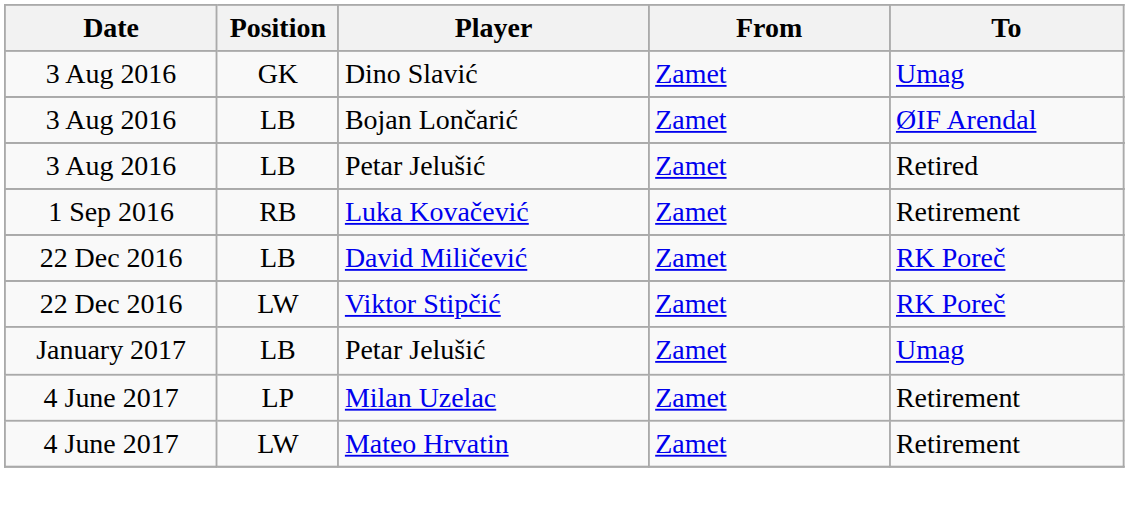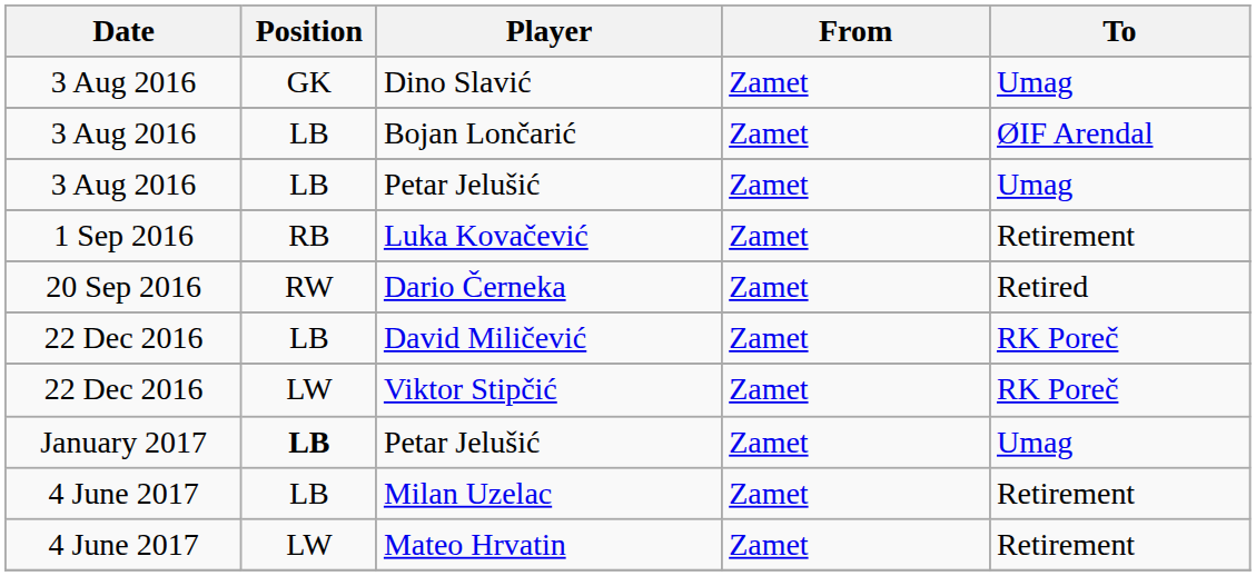 <table class="wikitable" style="font-size: 95%; text-align: center;">
 <tr>
 <th width=120>Date</th>
 <th width=60>Position</th>
 <th width=180>Player</th>
 <th width=140>From</th>
 <th width=130>To</th>
 </tr>
 <tr>
 <td>3 Aug 2016</td>
 <td>GK</td>
 <td style="text-align:left;"> Dino Slavić</td>
 <td style="text-align:left;"> <a href='#'>Zamet</a></td>
 <td style="text-align:left;"><a href='#'>Umag</a></td>
 </tr>
 <tr>
 </tr>
 <tr>
 <td>3 Aug 2016</td>
 <td>LB</td>
 <td style="text-align:left;"> Bojan Lončarić</td>
 <td style="text-align:left;"> <a href='#'>Zamet</a></td>
 <td style="text-align:left;"> <a href='#'>ØIF Arendal</a></td>
 </tr>
 <tr>
 </tr>
 <tr>
 <td>3 Aug 2016</td>
 <td>LB</td>
 <td style="text-align:left;"> Petar Jelušić</td>
 <td style="text-align:left;"> <a href='#'>Zamet</a></td>
-<td style="text-align:left;">Retired</td>
+<td style="text-align:left;"><a href='#'>Umag</a></td>
 </tr>
 <tr>
 </tr>
 <tr>
 <td>1 Sep 2016</td>
 <td>RB</td>
 <td style="text-align:left;"> <a href='#'>Luka Kovačević</a></td>
 <td style="text-align:left;"> <a href='#'>Zamet</a></td>
 <td style="text-align:left;">Retirement</td>
 </tr>
 <tr>
+</tr>
+<tr>
+<td>20 Sep 2016</td>
+<td>RW</td>
+<td style="text-align:left;"> <a href='#'>Dario Černeka</a></td>
+<td style="text-align:left;"> <a href='#'>Zamet</a></td>
+<td style="text-align:left;">Retired</td>
 </tr>
 <tr>
 </tr>
 <tr>
 <td>22 Dec 2016</td>
 <td>LB</td>
 <td style="text-align:left;"> <a href='#'>David Miličević</a></td>
 <td style="text-align:left;"> <a href='#'>Zamet</a></td>
 <td style="text-align:left;"><a href='#'>RK Poreč</a></td>
 </tr>
 <tr>
 </tr>
 <tr>
 <td>22 Dec 2016</td>
 <td>LW</td>
 <td style="text-align:left;"> <a href='#'>Viktor Stipčić</a></td>
 <td style="text-align:left;"> <a href='#'>Zamet</a></td>
 <td style="text-align:left;"><a href='#'>RK Poreč</a></td>
 </tr>
 <tr>
 <td>January 2017</td>
-<td>LB</td>
+<td><strong>LB</strong></td>
 <td style="text-align:left;"> Petar Jelušić</td>
 <td style="text-align:left;"> <a href='#'>Zamet</a></td>
 <td style="text-align:left;"><a href='#'>Umag</a></td>
 </tr>
 <tr>
 <td>4 June 2017</td>
-<td>LP</td>
+<td>LB</td>
 <td style="text-align:left;"> <a href='#'>Milan Uzelac</a></td>
 <td style="text-align:left;"> <a href='#'>Zamet</a></td>
 <td style="text-align:left;">Retirement</td>
 </tr>
 <tr>
 <td>4 June 2017</td>
 <td>LW</td>
 <td style="text-align:left;"> <a href='#'>Mateo Hrvatin</a></td>
 <td style="text-align:left;"> <a href='#'>Zamet</a></td>
 <td style="text-align:left;">Retirement</td>
 </tr>
 <tr>
 </tr>
 </table>
